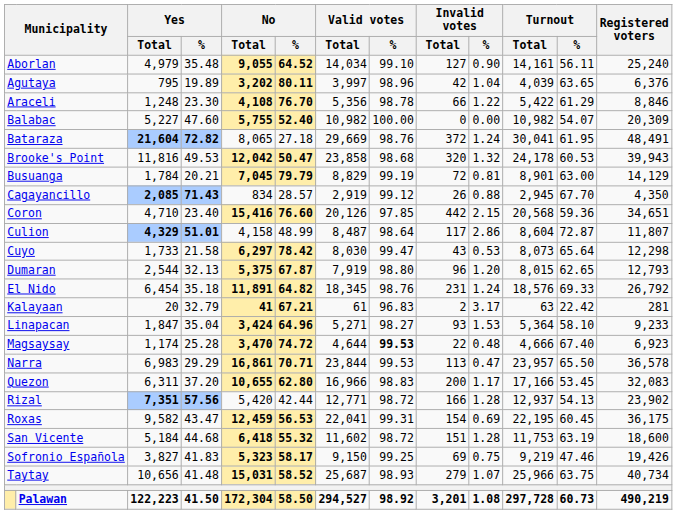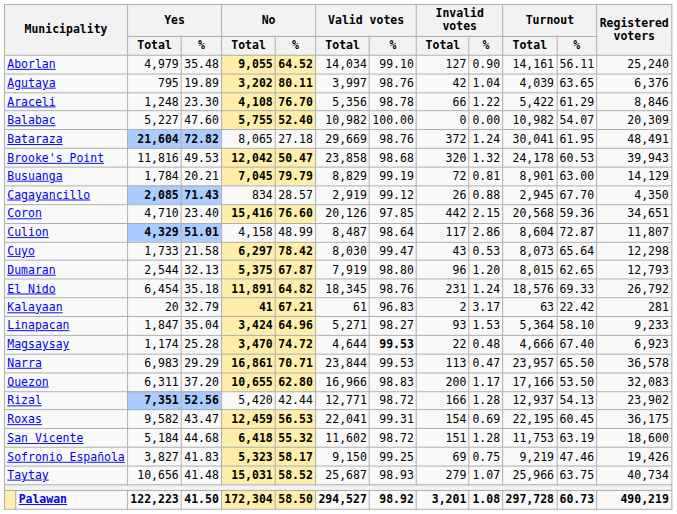 <table class="wikitable sortable" style="text-align:right; font-size:94%">
 <tr>
 <th colspan="2" rowspan="2">Municipality</th>
 <th colspan="2">Yes</th>
 <th colspan="2">No</th>
 <th colspan="2">Valid votes</th>
 <th colspan="2">Invalid votes</th>
 <th colspan="2">Turnout</th>
 <th width="50px" rowspan="2">Registered voters</th>
 </tr>
 <tr>
 <th width="50px">Total</th>
 <th width="30px">%</th>
 <th width="50px">Total</th>
 <th width="30px">%</th>
 <th width="50px">Total</th>
 <th width="30px">%</th>
 <th width="50px">Total</th>
 <th width="30px">%</th>
 <th width="50px">Total</th>
 <th width="30px">%</th>
 </tr>
 <tr>
 <td colspan="2" align="left"><a href='#'>Aborlan</a></td>
 <td>4,979</td>
 <td>35.48</td>
 <td bgcolor="#fea"><strong>9,055</strong></td>
 <td bgcolor="#fea"><strong>64.52</strong></td>
 <td>14,034</td>
 <td>99.10</td>
 <td>127</td>
 <td>0.90</td>
 <td>14,161</td>
 <td>56.11</td>
 <td>25,240</td>
 </tr>
 <tr>
 <td colspan="2" align="left"><a href='#'>Agutaya</a></td>
 <td>795</td>
 <td>19.89</td>
 <td bgcolor="#fea"><strong>3,202</strong></td>
 <td bgcolor="#fea"><strong>80.11</strong></td>
 <td>3,997</td>
-<td>98.96</td>
+<td>98.76</td>
 <td>42</td>
 <td>1.04</td>
 <td>4,039</td>
 <td>63.65</td>
 <td>6,376</td>
 </tr>
 <tr>
 <td colspan="2" align="left"><a href='#'>Araceli</a></td>
 <td>1,248</td>
 <td>23.30</td>
 <td bgcolor="#fea"><strong>4,108</strong></td>
 <td bgcolor="#fea"><strong>76.70</strong></td>
 <td>5,356</td>
 <td>98.78</td>
 <td>66</td>
 <td>1.22</td>
 <td>5,422</td>
 <td>61.29</td>
 <td>8,846</td>
 </tr>
 <tr>
 <td colspan="2" align="left"><a href='#'>Balabac</a></td>
 <td>5,227</td>
 <td>47.60</td>
 <td bgcolor="#fea"><strong>5,755</strong></td>
 <td bgcolor="#fea"><strong>52.40</strong></td>
 <td>10,982</td>
 <td>100.00</td>
 <td>0</td>
 <td>0.00</td>
 <td>10,982</td>
 <td>54.07</td>
 <td>20,309</td>
 </tr>
 <tr>
 <td colspan="2" align="left"><a href='#'>Bataraza</a></td>
 <td bgcolor="#acf"><strong>21,604</strong></td>
 <td bgcolor="#acf"><strong>72.82</strong></td>
 <td>8,065</td>
 <td>27.18</td>
 <td>29,669</td>
 <td>98.76</td>
 <td>372</td>
 <td>1.24</td>
 <td>30,041</td>
 <td>61.95</td>
 <td>48,491</td>
 </tr>
 <tr>
 <td colspan="2" align="left"><a href='#'>Brooke's Point</a></td>
 <td>11,816</td>
 <td>49.53</td>
 <td bgcolor="#fea"><strong>12,042</strong></td>
 <td bgcolor="#fea"><strong>50.47</strong></td>
 <td>23,858</td>
 <td>98.68</td>
 <td>320</td>
 <td>1.32</td>
 <td>24,178</td>
 <td>60.53</td>
 <td>39,943</td>
 </tr>
 <tr>
 <td colspan="2" align="left"><a href='#'>Busuanga</a></td>
 <td>1,784</td>
 <td>20.21</td>
 <td bgcolor="#fea"><strong>7,045</strong></td>
 <td bgcolor="#fea"><strong>79.79</strong></td>
 <td>8,829</td>
 <td>99.19</td>
 <td>72</td>
 <td>0.81</td>
 <td>8,901</td>
 <td>63.00</td>
 <td>14,129</td>
 </tr>
 <tr>
 <td colspan="2" align="left"><a href='#'>Cagayancillo</a></td>
 <td bgcolor="#acf"><strong>2,085</strong></td>
 <td bgcolor="#acf"><strong>71.43</strong></td>
 <td>834</td>
 <td>28.57</td>
 <td>2,919</td>
 <td>99.12</td>
 <td>26</td>
 <td>0.88</td>
 <td>2,945</td>
 <td>67.70</td>
 <td>4,350</td>
 </tr>
 <tr>
 <td colspan="2" align="left"><a href='#'>Coron</a></td>
 <td>4,710</td>
 <td>23.40</td>
 <td bgcolor="#fea"><strong>15,416</strong></td>
 <td bgcolor="#fea"><strong>76.60</strong></td>
 <td>20,126</td>
 <td>97.85</td>
 <td>442</td>
 <td>2.15</td>
 <td>20,568</td>
 <td>59.36</td>
 <td>34,651</td>
 </tr>
 <tr>
 <td colspan="2" align="left"><a href='#'>Culion</a></td>
 <td bgcolor="#acf"><strong>4,329</strong></td>
 <td bgcolor="#acf"><strong>51.01</strong></td>
 <td>4,158</td>
 <td>48.99</td>
 <td>8,487</td>
 <td>98.64</td>
 <td>117</td>
 <td>2.86</td>
 <td>8,604</td>
 <td>72.87</td>
 <td>11,807</td>
 </tr>
 <tr>
 <td colspan="2" align="left"><a href='#'>Cuyo</a></td>
 <td>1,733</td>
 <td>21.58</td>
 <td bgcolor="#fea"><strong>6,297</strong></td>
 <td bgcolor="#fea"><strong>78.42</strong></td>
 <td>8,030</td>
 <td>99.47</td>
 <td>43</td>
 <td>0.53</td>
 <td>8,073</td>
 <td>65.64</td>
 <td>12,298</td>
 </tr>
 <tr>
 <td colspan="2" align="left"><a href='#'>Dumaran</a></td>
 <td>2,544</td>
 <td>32.13</td>
 <td bgcolor="#fea"><strong>5,375</strong></td>
 <td bgcolor="#fea"><strong>67.87</strong></td>
 <td>7,919</td>
 <td>98.80</td>
 <td>96</td>
 <td>1.20</td>
 <td>8,015</td>
 <td>62.65</td>
 <td>12,793</td>
 </tr>
 <tr>
 <td colspan="2" align="left"><a href='#'>El Nido</a></td>
 <td>6,454</td>
 <td>35.18</td>
 <td bgcolor="#fea"><strong>11,891</strong></td>
 <td bgcolor="#fea"><strong>64.82</strong></td>
 <td>18,345</td>
 <td>98.76</td>
 <td>231</td>
 <td>1.24</td>
 <td>18,576</td>
 <td>69.33</td>
 <td>26,792</td>
 </tr>
 <tr>
 <td colspan="2" align="left"><a href='#'>Kalayaan</a></td>
 <td>20</td>
 <td>32.79</td>
 <td bgcolor="#fea"><strong>41</strong></td>
 <td bgcolor="#fea"><strong>67.21</strong></td>
 <td>61</td>
 <td>96.83</td>
 <td>2</td>
 <td>3.17</td>
 <td>63</td>
 <td>22.42</td>
 <td>281</td>
 </tr>
 <tr>
 <td colspan="2" align="left"><a href='#'>Linapacan</a></td>
 <td>1,847</td>
 <td>35.04</td>
 <td bgcolor="#fea"><strong>3,424</strong></td>
 <td bgcolor="#fea"><strong>64.96</strong></td>
 <td>5,271</td>
 <td>98.27</td>
 <td>93</td>
 <td>1.53</td>
 <td>5,364</td>
 <td>58.10</td>
 <td>9,233</td>
 </tr>
 <tr>
 <td colspan="2" align="left"><a href='#'>Magsaysay</a></td>
 <td>1,174</td>
 <td>25.28</td>
 <td bgcolor="#fea"><strong>3,470</strong></td>
 <td bgcolor="#fea"><strong>74.72</strong></td>
 <td>4,644</td>
 <td><strong>99.53</strong></td>
 <td>22</td>
 <td>0.48</td>
 <td>4,666</td>
 <td>67.40</td>
 <td>6,923</td>
 </tr>
 <tr>
 <td colspan="2" align="left"><a href='#'>Narra</a></td>
 <td>6,983</td>
 <td>29.29</td>
 <td bgcolor="#fea"><strong>16,861</strong></td>
 <td bgcolor="#fea"><strong>70.71</strong></td>
 <td>23,844</td>
 <td>99.53</td>
 <td>113</td>
 <td>0.47</td>
 <td>23,957</td>
 <td>65.50</td>
 <td>36,578</td>
 </tr>
 <tr>
 <td colspan="2" align="left"><a href='#'>Quezon</a></td>
 <td>6,311</td>
 <td>37.20</td>
 <td bgcolor="#fea"><strong>10,655</strong></td>
 <td bgcolor="#fea"><strong>62.80</strong></td>
 <td>16,966</td>
 <td>98.83</td>
 <td>200</td>
 <td>1.17</td>
 <td>17,166</td>
-<td>53.45</td>
+<td>53.50</td>
 <td>32,083</td>
 </tr>
 <tr>
 <td colspan="2" align="left"><a href='#'>Rizal</a></td>
 <td bgcolor="#acf"><strong>7,351</strong></td>
-<td bgcolor="#acf"><strong>57.56</strong></td>
+<td bgcolor="#acf"><strong>52.56</strong></td>
 <td>5,420</td>
 <td>42.44</td>
 <td>12,771</td>
 <td>98.72</td>
 <td>166</td>
 <td>1.28</td>
 <td>12,937</td>
 <td>54.13</td>
 <td>23,902</td>
 </tr>
 <tr>
 <td colspan="2" align="left"><a href='#'>Roxas</a></td>
 <td>9,582</td>
 <td>43.47</td>
 <td bgcolor="#fea"><strong>12,459</strong></td>
 <td bgcolor="#fea"><strong>56.53</strong></td>
 <td>22,041</td>
 <td>99.31</td>
 <td>154</td>
 <td>0.69</td>
 <td>22,195</td>
 <td>60.45</td>
 <td>36,175</td>
 </tr>
 <tr>
 <td colspan="2" align="left"><a href='#'>San Vicente</a></td>
 <td>5,184</td>
 <td>44.68</td>
 <td bgcolor="#fea"><strong>6,418</strong></td>
 <td bgcolor="#fea"><strong>55.32</strong></td>
 <td>11,602</td>
 <td>98.72</td>
 <td>151</td>
 <td>1.28</td>
 <td>11,753</td>
 <td>63.19</td>
 <td>18,600</td>
 </tr>
 <tr>
 <td colspan="2" align="left"><a href='#'>Sofronio Española</a></td>
 <td>3,827</td>
 <td>41.83</td>
 <td bgcolor="#fea"><strong>5,323</strong></td>
 <td bgcolor="#fea"><strong>58.17</strong></td>
 <td>9,150</td>
 <td>99.25</td>
 <td>69</td>
 <td>0.75</td>
 <td>9,219</td>
 <td>47.46</td>
 <td>19,426</td>
 </tr>
 <tr>
 <td colspan="2" align="left"><a href='#'>Taytay</a></td>
 <td>10,656</td>
 <td>41.48</td>
 <td bgcolor="#fea"><strong>15,031</strong></td>
 <td bgcolor="#fea"><strong>58.52</strong></td>
 <td>25,687</td>
 <td>98.93</td>
 <td>279</td>
 <td>1.07</td>
 <td>25,966</td>
 <td>63.75</td>
 <td>40,734</td>
 </tr>
 <tr class="sortbottom">
 <th colspan="13"></th>
 </tr>
 <tr class="sortbottom" style="font-weight:bold;">
 <td bgcolor="#fea"></td>
 <td align="left"><a href='#'>Palawan</a></td>
 <td>122,223</td>
 <td>41.50</td>
 <td bgcolor="#fea">172,304</td>
 <td bgcolor="#fea">58.50</td>
 <td>294,527</td>
 <td>98.92</td>
 <td>3,201</td>
 <td>1.08</td>
 <td>297,728</td>
 <td>60.73</td>
 <td>490,219</td>
 </tr>
 </table>
